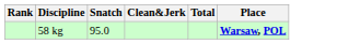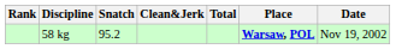 <table class="wikitable">
 <tr>
 <th>Rank</th>
 <th>Discipline</th>
 <th>Snatch</th>
 <th>Clean&Jerk</th>
 <th>Total</th>
 <th>Place</th>
+<th>Date</th>
 </tr>
 <tr bgcolor=#CCFFCC>
 <td></td>
 <td>58 kg</td>
-<td>95.0</td>
+<td>95.2</td>
 <td></td>
 <td></td>
 <td><strong><a href='#'>Warsaw</a>, <a href='#'>POL</a></strong></td>
+<td>Nov 19, 2002</td>
 </tr>
 </table>
